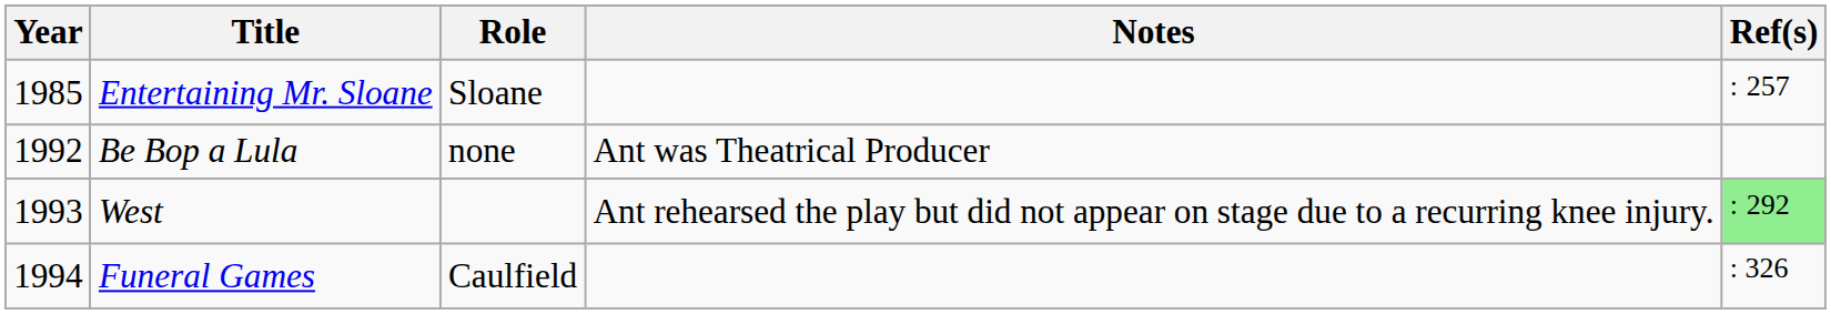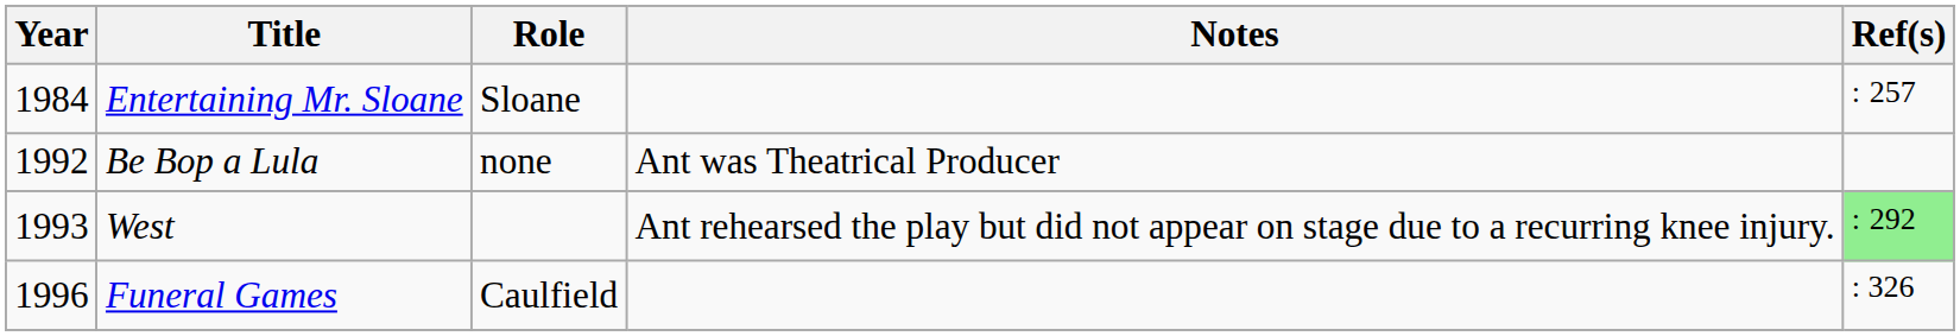 <table class="wikitable sortable">
 <tr>
 <th>Year</th>
 <th>Title</th>
 <th>Role</th>
 <th class="unsortable">Notes</th>
 <th class="unsortable">Ref(s)</th>
 </tr>
 <tr>
-<td>1985</td>
+<td>1984</td>
 <td><em><a href='#'>Entertaining Mr. Sloane</a></em></td>
 <td>Sloane</td>
 <td></td>
 <td><sup>:</sup> <sup>257</sup></td>
 </tr>
 <tr>
 <td>1992</td>
 <td><em>Be Bop a Lula</em></td>
 <td>none</td>
 <td>Ant was Theatrical Producer</td>
 <td></td>
 </tr>
 <tr>
 <td>1993</td>
 <td><em>West</em></td>
 <td></td>
 <td>Ant rehearsed the play but did not appear on stage due to a recurring knee injury.</td>
 <td style="background: lightgreen;"><sup>:</sup> <sup>292</sup></td>
 </tr>
 <tr>
-<td>1994</td>
+<td>1996</td>
 <td><em><a href='#'>Funeral Games</a></em></td>
 <td>Caulfield</td>
 <td></td>
 <td><sup>: 326</sup></td>
 </tr>
 </table>
